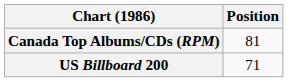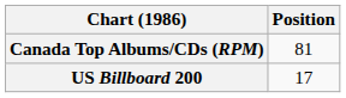 <table class="wikitable plainrowheaders" style="text-align:center">
 <tr>
 <th scope="col">Chart (1986)</th>
 <th scope="col">Position</th>
 </tr>
 <tr>
 <th scope="row">Canada Top Albums/CDs (<em>RPM</em>)</th>
 <td>81</td>
 </tr>
 <tr>
 <th scope="row">US <em>Billboard</em> 200</th>
-<td>71</td>
+<td>17</td>
 </tr>
 </table>
